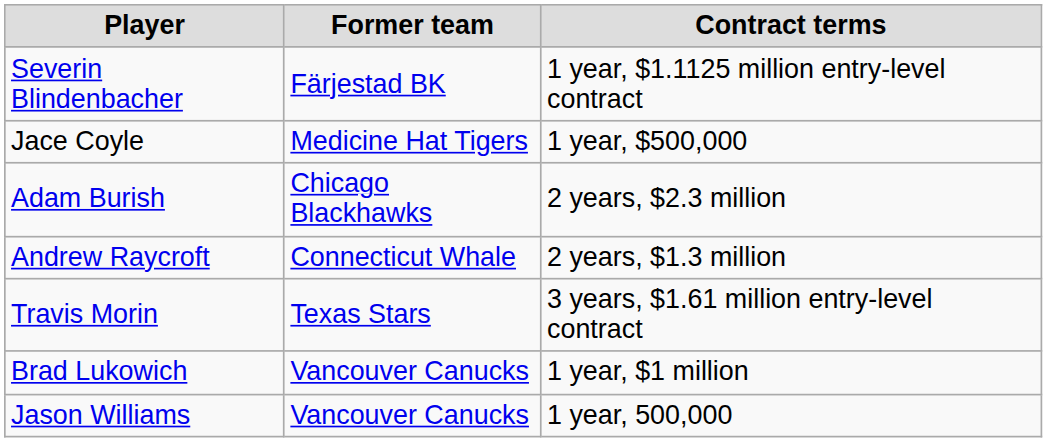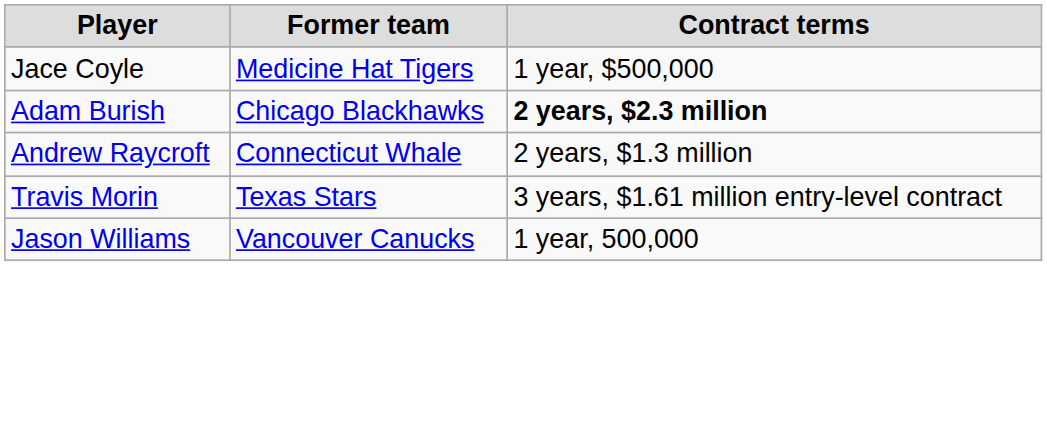 <table class="wikitable" width=99%>
 <tr align="center" bgcolor="#dddddd">
 <td><strong>Player</strong></td>
 <td><strong>Former team</strong></td>
 <td><strong>Contract terms</strong></td>
-</tr>
-<tr>
-<td><a href='#'>Severin Blindenbacher</a></td>
-<td><a href='#'>Färjestad BK</a></td>
-<td>1 year, $1.1125 million entry-level contract</td>
 </tr>
 <tr>
 <td>Jace Coyle</td>
 <td><a href='#'>Medicine Hat Tigers</a></td>
 <td>1 year, $500,000</td>
 </tr>
 <tr>
 <td><a href='#'>Adam Burish</a></td>
 <td><a href='#'>Chicago Blackhawks</a></td>
-<td>2 years, $2.3 million</td>
+<td><strong>2 years, $2.3 million</strong></td>
 </tr>
 <tr>
 <td><a href='#'>Andrew Raycroft</a></td>
 <td><a href='#'>Connecticut Whale</a></td>
 <td>2 years, $1.3 million</td>
 </tr>
 <tr>
 <td><a href='#'>Travis Morin</a></td>
 <td><a href='#'>Texas Stars</a></td>
 <td>3 years, $1.61 million entry-level contract</td>
 </tr>
 <tr>
-<td><a href='#'>Brad Lukowich</a></td>
-<td><a href='#'>Vancouver Canucks</a></td>
-<td>1 year, $1 million</td>
-</tr>
-<tr>
 <td><a href='#'>Jason Williams</a></td>
 <td><a href='#'>Vancouver Canucks</a></td>
 <td>1 year, 500,000</td>
 </tr>
 </table>
